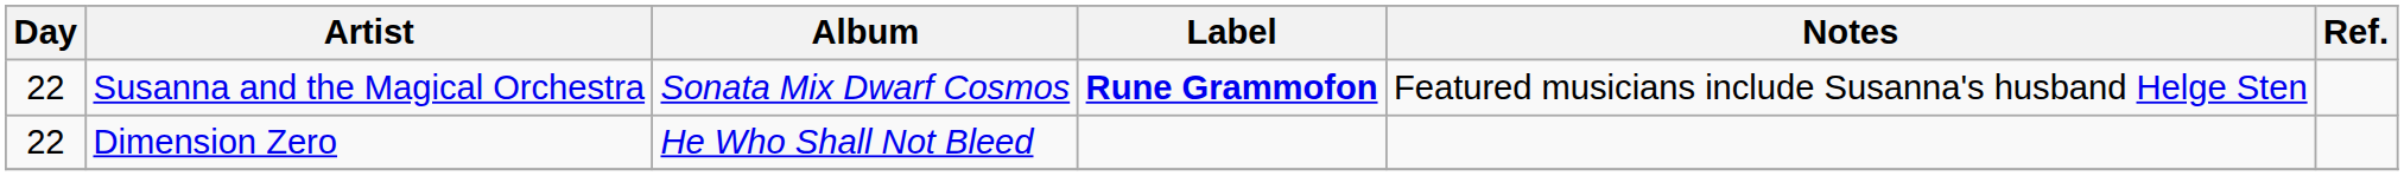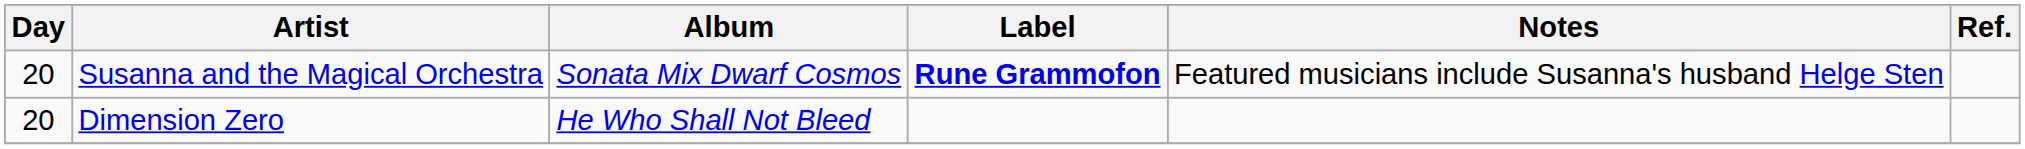 <table class="wikitable">
 <tr>
 <th>Day</th>
 <th>Artist</th>
 <th>Album</th>
 <th>Label</th>
 <th>Notes</th>
 <th>Ref.</th>
 </tr>
 <tr>
-<td rowspan="1" style="text-align:center;">22</td>
+<td rowspan="1" style="text-align:center;">20</td>
 <td><a href='#'>Susanna and the Magical Orchestra</a></td>
 <td><em><a href='#'>Sonata Mix Dwarf Cosmos</a></em></td>
 <td><strong><a href='#'>Rune Grammofon</a></strong></td>
 <td>Featured musicians include Susanna's husband <a href='#'>Helge Sten</a></td>
 <td></td>
 </tr>
 <tr>
-<td rowspan="1" style="text-align:center;">22</td>
+<td rowspan="1" style="text-align:center;">20</td>
 <td><a href='#'>Dimension Zero</a></td>
 <td><em><a href='#'>He Who Shall Not Bleed</a></em></td>
 <td></td>
 <td></td>
 <td></td>
 </tr>
 <tr>
 </tr>
 </table>
